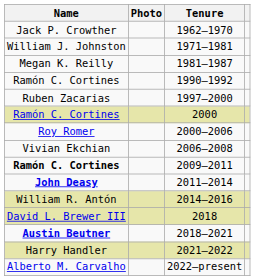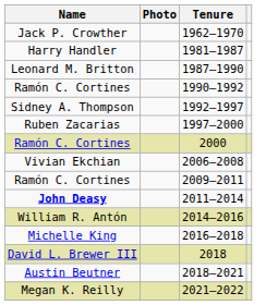 <table class="wikitable plainrowheaders" style="text-align:center;">
 <tr>
 <th>Name</th>
 <th>Photo</th>
 <th>Tenure</th>
 <th></th>
 </tr>
 <tr>
 <td>Jack P. Crowther</td>
 <td></td>
 <td>1962–1970</td>
 <td></td>
 </tr>
 <tr>
-<td>William J. Johnston</td>
+<td>Harry Handler</td>
 <td></td>
-<td>1971–1981</td>
+<td>1981–1987</td>
 <td></td>
 </tr>
 <tr>
-<td>Megan K. Reilly</td>
+<td>Leonard M. Britton</td>
 <td></td>
-<td>1981–1987</td>
+<td>1987–1990</td>
 <td></td>
 </tr>
 <tr>
 <td>Ramón C. Cortines</td>
 <td></td>
 <td>1990–1992</td>
+<td></td>
+</tr>
+<tr>
+<td>Sidney A. Thompson</td>
+<td></td>
+<td>1992–1997</td>
 <td></td>
 </tr>
 <tr>
 <td>Ruben Zacarias</td>
 <td></td>
 <td>1997–2000</td>
 <td></td>
 </tr>
 <tr bgcolor=#E6E6AA>
 <td><a href='#'>Ramón C. Cortines</a></td>
 <td></td>
 <td>2000</td>
 <td></td>
 </tr>
 <tr>
-<td><a href='#'>Roy Romer</a></td>
-<td></td>
-<td>2000–2006</td>
-<td></td>
-</tr>
-<tr>
 <td>Vivian Ekchian</td>
 <td></td>
 <td>2006–2008</td>
 <td></td>
 </tr>
 <tr>
-<td><strong>Ramón C. Cortines</strong></td>
+<td>Ramón C. Cortines</td>
 <td></td>
 <td>2009–2011</td>
 <td></td>
 </tr>
 <tr>
 <td><strong><a href='#'>John Deasy</a></strong></td>
 <td></td>
 <td>2011–2014</td>
 <td></td>
 </tr>
 <tr bgcolor=#E6E6AA>
 <td>William R. Antón</td>
 <td></td>
 <td>2014–2016</td>
 <td></td>
 </tr>
+<tr>
+<td><a href='#'>Michelle King</a></td>
+<td></td>
+<td>2016–2018</td>
+<td></td>
+</tr>
 <tr bgcolor=#E6E6AA>
 <td><a href='#'>David L. Brewer III</a></td>
 <td></td>
 <td>2018</td>
 <td></td>
 </tr>
 <tr>
-<td><strong><a href='#'>Austin Beutner</a></strong></td>
+<td><a href='#'>Austin Beutner</a></td>
 <td></td>
 <td>2018–2021</td>
 <td></td>
 </tr>
 <tr bgcolor=#E6E6AA>
-<td>Harry Handler</td>
+<td>Megan K. Reilly</td>
 <td></td>
 <td>2021–2022</td>
 <td></td>
 </tr>
-<tr>
-<td><a href='#'>Alberto M. Carvalho</a></td>
-<td></td>
-<td>2022–present</td>
-<td></td>
-</tr>
 </table>
